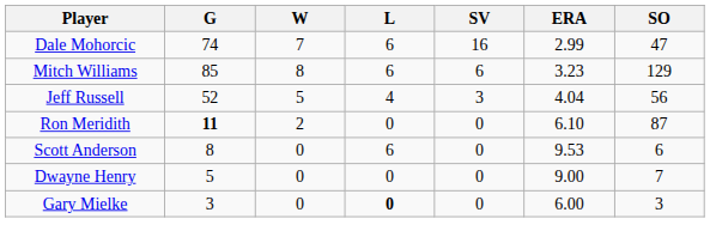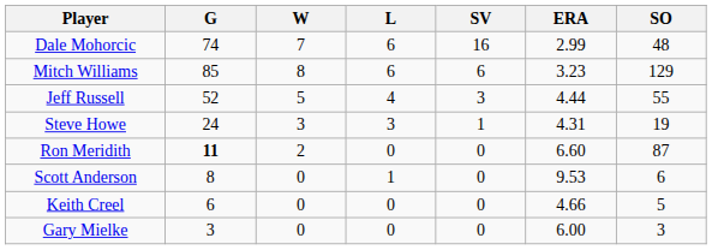 <table class="wikitable sortable">
 <tr>
 <th bgcolor="#DDDDFF" width="16%">Player</th>
 <th bgcolor="#DDDDFF" width="9%">G</th>
 <th bgcolor="#DDDDFF" width="9%">W</th>
 <th bgcolor="#DDDDFF" width="9%">L</th>
 <th bgcolor="#DDDDFF" width="9%">SV</th>
 <th bgcolor="#DDDDFF" width="9%">ERA</th>
 <th bgcolor="#DDDDFF" width="9%">SO</th>
 </tr>
 <tr align=center>
 <td><a href='#'>Dale Mohorcic</a></td>
 <td>74</td>
 <td>7</td>
 <td>6</td>
 <td>16</td>
 <td>2.99</td>
-<td>47</td>
+<td>48</td>
 </tr>
 <tr align=center>
 <td><a href='#'>Mitch Williams</a></td>
 <td>85</td>
 <td>8</td>
 <td>6</td>
 <td>6</td>
 <td>3.23</td>
 <td>129</td>
 </tr>
 <tr align=center>
 <td><a href='#'>Jeff Russell</a></td>
 <td>52</td>
 <td>5</td>
 <td>4</td>
 <td>3</td>
-<td>4.04</td>
-<td>56</td>
+<td>4.44</td>
+<td>55</td>
+</tr>
+<tr align=center>
+<td><a href='#'>Steve Howe</a></td>
+<td>24</td>
+<td>3</td>
+<td>3</td>
+<td>1</td>
+<td>4.31</td>
+<td>19</td>
 </tr>
 <tr align=center>
 <td><a href='#'>Ron Meridith</a></td>
 <td><strong>11</strong></td>
 <td>2</td>
 <td>0</td>
 <td>0</td>
-<td>6.10</td>
+<td>6.60</td>
 <td>87</td>
 </tr>
 <tr align=center>
 <td><a href='#'>Scott Anderson</a></td>
 <td>8</td>
 <td>0</td>
-<td>6</td>
+<td>1</td>
 <td>0</td>
 <td>9.53</td>
 <td>6</td>
 </tr>
 <tr align=center>
-<td><a href='#'>Dwayne Henry</a></td>
-<td>5</td>
+<td><a href='#'>Keith Creel</a></td>
+<td>6</td>
 <td>0</td>
 <td>0</td>
 <td>0</td>
-<td>9.00</td>
-<td>7</td>
+<td>4.66</td>
+<td>5</td>
 </tr>
 <tr align=center>
 <td><a href='#'>Gary Mielke</a></td>
 <td>3</td>
 <td>0</td>
-<td><strong>0</strong></td>
+<td>0</td>
 <td>0</td>
 <td>6.00</td>
 <td>3</td>
 </tr>
 </table>
